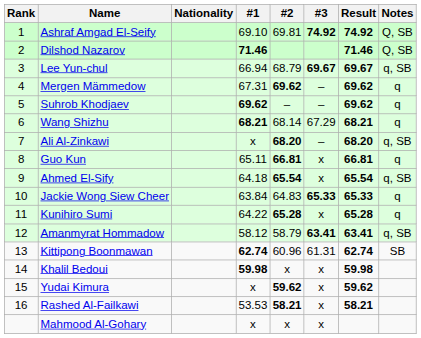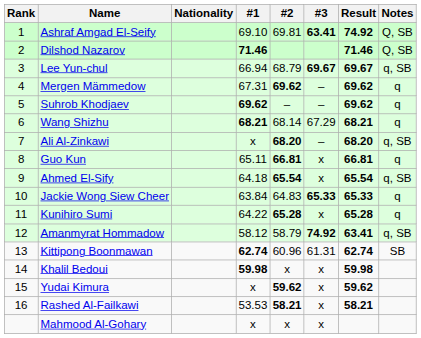 <table class="wikitable sortable" style="text-align:center">
 <tr>
 <th>Rank</th>
 <th>Name</th>
 <th>Nationality</th>
 <th>#1</th>
 <th>#2</th>
 <th>#3</th>
 <th>Result</th>
 <th>Notes</th>
 </tr>
 <tr bgcolor=ccffcc>
 <td>1</td>
 <td align=left><a href='#'>Ashraf Amgad El-Seify</a></td>
 <td align=left></td>
 <td>69.10</td>
 <td>69.81</td>
-<td><strong>74.92</strong></td>
+<td><strong>63.41</strong></td>
 <td><strong>74.92</strong></td>
 <td>Q, SB</td>
 </tr>
 <tr bgcolor=ccffcc>
 <td>2</td>
 <td align=left><a href='#'>Dilshod Nazarov</a></td>
 <td align=left></td>
 <td><strong>71.46</strong></td>
 <td></td>
 <td></td>
 <td><strong>71.46</strong></td>
 <td>Q, SB</td>
 </tr>
 <tr bgcolor=ddffdd>
 <td>3</td>
 <td align=left><a href='#'>Lee Yun-chul</a></td>
 <td align=left></td>
 <td>66.94</td>
 <td>68.79</td>
 <td><strong>69.67</strong></td>
 <td><strong>69.67</strong></td>
 <td>q, SB</td>
 </tr>
 <tr bgcolor=ddffdd>
 <td>4</td>
 <td align=left><a href='#'>Mergen Mämmedow</a></td>
 <td align=left></td>
 <td>67.31</td>
 <td><strong>69.62</strong></td>
 <td>–</td>
 <td><strong>69.62</strong></td>
 <td>q</td>
 </tr>
 <tr bgcolor=ddffdd>
 <td>5</td>
 <td align=left><a href='#'>Suhrob Khodjaev</a></td>
 <td align=left></td>
 <td><strong>69.62</strong></td>
 <td>–</td>
 <td>–</td>
 <td><strong>69.62</strong></td>
 <td>q</td>
 </tr>
 <tr bgcolor=ddffdd>
 <td>6</td>
 <td align=left><a href='#'>Wang Shizhu</a></td>
 <td align=left></td>
 <td><strong>68.21</strong></td>
 <td>68.14</td>
 <td>67.29</td>
 <td><strong>68.21</strong></td>
 <td>q</td>
 </tr>
 <tr bgcolor=ddffdd>
 <td>7</td>
 <td align=left><a href='#'>Ali Al-Zinkawi</a></td>
 <td align=left></td>
 <td>x</td>
 <td><strong>68.20</strong></td>
 <td>–</td>
 <td><strong>68.20</strong></td>
 <td>q, SB</td>
 </tr>
 <tr bgcolor=ddffdd>
 <td>8</td>
 <td align=left><a href='#'>Guo Kun</a></td>
 <td align=left></td>
 <td>65.11</td>
 <td><strong>66.81</strong></td>
 <td>x</td>
 <td><strong>66.81</strong></td>
 <td>q</td>
 </tr>
 <tr bgcolor=ddffdd>
 <td>9</td>
 <td align=left><a href='#'>Ahmed El-Sify</a></td>
 <td align=left></td>
 <td>64.18</td>
 <td><strong>65.54</strong></td>
 <td>x</td>
 <td><strong>65.54</strong></td>
 <td>q, SB</td>
 </tr>
 <tr bgcolor=ddffdd>
 <td>10</td>
 <td align=left><a href='#'>Jackie Wong Siew Cheer</a></td>
 <td align=left></td>
 <td>63.84</td>
 <td>64.83</td>
 <td><strong>65.33</strong></td>
 <td><strong>65.33</strong></td>
 <td>q</td>
 </tr>
 <tr bgcolor=ddffdd>
 <td>11</td>
 <td align=left><a href='#'>Kunihiro Sumi</a></td>
 <td align=left></td>
 <td>64.22</td>
 <td><strong>65.28</strong></td>
 <td>x</td>
 <td><strong>65.28</strong></td>
 <td>q</td>
 </tr>
 <tr bgcolor=ddffdd>
 <td>12</td>
 <td align=left><a href='#'>Amanmyrat Hommadow</a></td>
 <td align=left></td>
 <td>58.12</td>
 <td>58.79</td>
-<td><strong>63.41</strong></td>
+<td><strong>74.92</strong></td>
 <td><strong>63.41</strong></td>
 <td>q, SB</td>
 </tr>
 <tr>
 <td>13</td>
 <td align=left><a href='#'>Kittipong Boonmawan</a></td>
 <td align=left></td>
 <td><strong>62.74</strong></td>
 <td>60.96</td>
 <td>61.31</td>
 <td><strong>62.74</strong></td>
 <td>SB</td>
 </tr>
 <tr>
 <td>14</td>
 <td align=left><a href='#'>Khalil Bedoui</a></td>
 <td align=left></td>
 <td><strong>59.98</strong></td>
 <td>x</td>
 <td>x</td>
 <td><strong>59.98</strong></td>
 <td></td>
 </tr>
 <tr>
 <td>15</td>
 <td align=left><a href='#'>Yudai Kimura</a></td>
 <td align=left></td>
 <td>x</td>
 <td><strong>59.62</strong></td>
 <td>x</td>
 <td><strong>59.62</strong></td>
 <td></td>
 </tr>
 <tr>
 <td>16</td>
 <td align=left><a href='#'>Rashed Al-Failkawi</a></td>
 <td align=left></td>
 <td>53.53</td>
 <td><strong>58.21</strong></td>
 <td>x</td>
 <td><strong>58.21</strong></td>
 <td></td>
 </tr>
 <tr>
 <td></td>
 <td align=left><a href='#'>Mahmood Al-Gohary</a></td>
 <td align=left></td>
 <td>x</td>
 <td>x</td>
 <td>x</td>
 <td><strong></strong></td>
 <td></td>
 </tr>
 </table>
